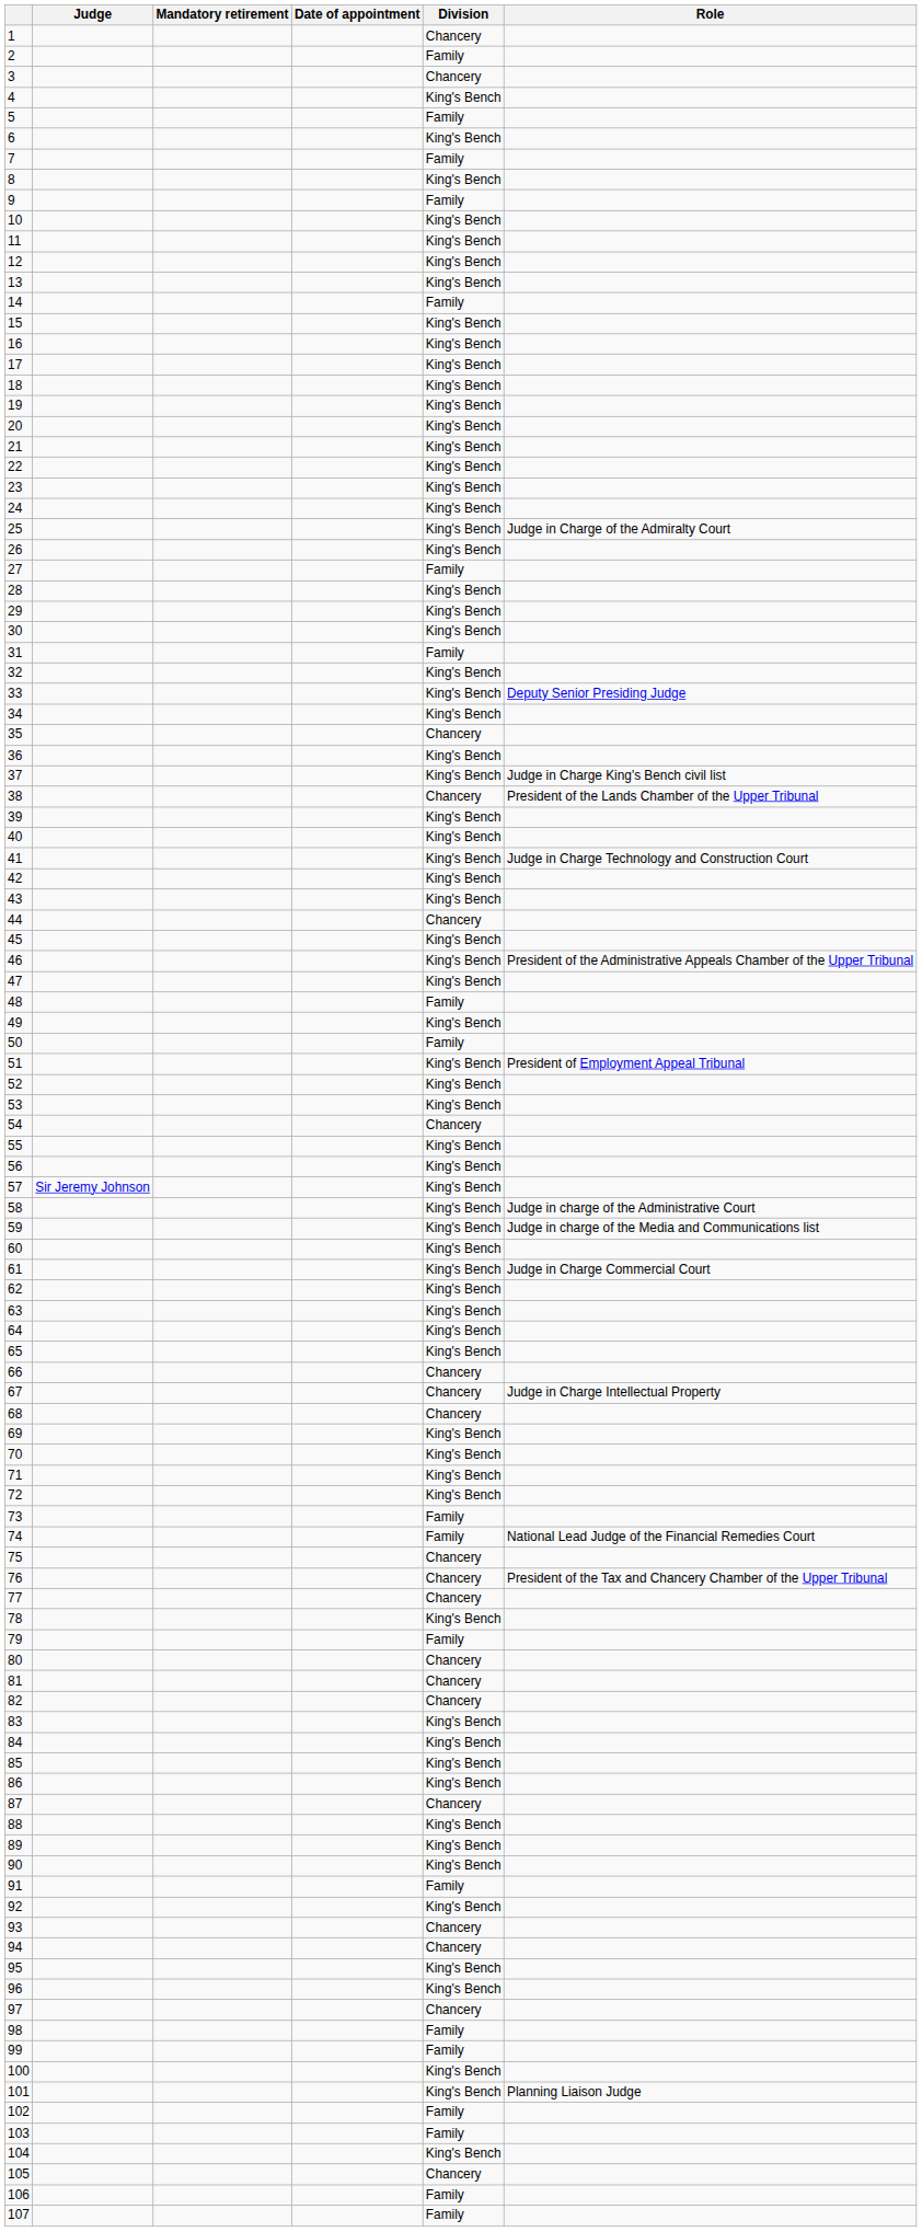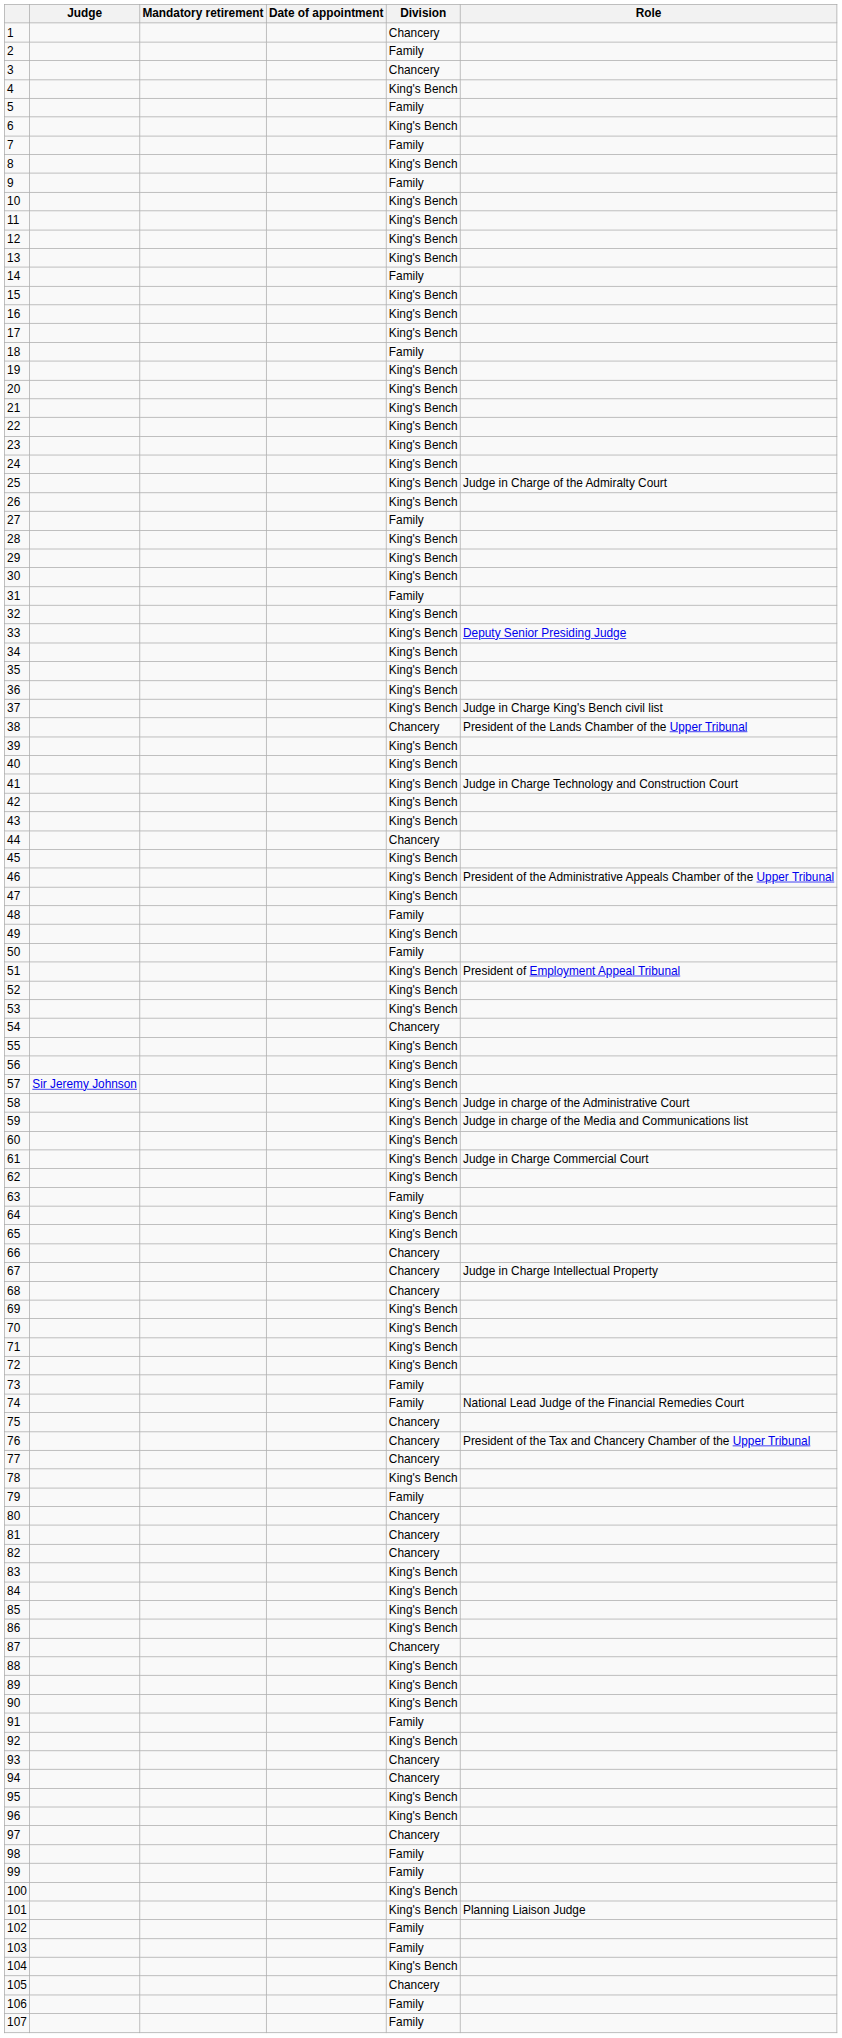 <table class="wikitable sortable">
 <tr>
 <th></th>
 <th>Judge</th>
 <th>Mandatory retirement</th>
 <th>Date of appointment</th>
 <th>Division</th>
 <th>Role</th>
 </tr>
 <tr>
 <td>1</td>
 <td></td>
 <td></td>
 <td></td>
 <td>Chancery</td>
 <td></td>
 </tr>
 <tr>
 <td>2</td>
 <td></td>
 <td></td>
 <td></td>
 <td>Family</td>
 <td></td>
 </tr>
 <tr>
 <td>3</td>
 <td></td>
 <td></td>
 <td></td>
 <td>Chancery</td>
 <td></td>
 </tr>
 <tr>
 <td>4</td>
 <td></td>
 <td></td>
 <td></td>
 <td>King's Bench</td>
 <td></td>
 </tr>
 <tr>
 <td>5</td>
 <td></td>
 <td></td>
 <td></td>
 <td>Family</td>
 <td></td>
 </tr>
 <tr>
 <td>6</td>
 <td></td>
 <td></td>
 <td></td>
 <td>King's Bench</td>
 <td></td>
 </tr>
 <tr>
 <td>7</td>
 <td></td>
 <td></td>
 <td></td>
 <td>Family</td>
 <td></td>
 </tr>
 <tr>
 <td>8</td>
 <td></td>
 <td></td>
 <td></td>
 <td>King's Bench</td>
 <td></td>
 </tr>
 <tr>
 <td>9</td>
 <td></td>
 <td></td>
 <td></td>
 <td>Family</td>
 <td></td>
 </tr>
 <tr>
 <td>10</td>
 <td></td>
 <td></td>
 <td></td>
 <td>King's Bench</td>
 <td></td>
 </tr>
 <tr>
 <td>11</td>
 <td></td>
 <td></td>
 <td></td>
 <td>King's Bench</td>
 <td></td>
 </tr>
 <tr>
 <td>12</td>
 <td></td>
 <td></td>
 <td></td>
 <td>King's Bench</td>
 <td></td>
 </tr>
 <tr>
 <td>13</td>
 <td></td>
 <td></td>
 <td></td>
 <td>King's Bench</td>
 <td></td>
 </tr>
 <tr>
 <td>14</td>
 <td></td>
 <td></td>
 <td></td>
 <td>Family</td>
 <td></td>
 </tr>
 <tr>
 <td>15</td>
 <td></td>
 <td></td>
 <td></td>
 <td>King's Bench</td>
 <td></td>
 </tr>
 <tr>
 <td>16</td>
 <td></td>
 <td></td>
 <td></td>
 <td>King's Bench</td>
 <td></td>
 </tr>
 <tr>
 <td>17</td>
 <td></td>
 <td></td>
 <td></td>
 <td>King's Bench</td>
 <td></td>
 </tr>
 <tr>
 <td>18</td>
 <td></td>
 <td></td>
 <td></td>
-<td>King's Bench</td>
+<td>Family</td>
 <td></td>
 </tr>
 <tr>
 <td>19</td>
 <td></td>
 <td></td>
 <td></td>
 <td>King's Bench</td>
 <td></td>
 </tr>
 <tr>
 <td>20</td>
 <td></td>
 <td></td>
 <td></td>
 <td>King's Bench</td>
 <td></td>
 </tr>
 <tr>
 <td>21</td>
 <td></td>
 <td></td>
 <td></td>
 <td>King's Bench</td>
 <td></td>
 </tr>
 <tr>
 <td>22</td>
 <td></td>
 <td></td>
 <td></td>
 <td>King's Bench</td>
 <td></td>
 </tr>
 <tr>
 <td>23</td>
 <td></td>
 <td></td>
 <td></td>
 <td>King's Bench</td>
 <td></td>
 </tr>
 <tr>
 <td>24</td>
 <td></td>
 <td></td>
 <td></td>
 <td>King's Bench</td>
 <td></td>
 </tr>
 <tr>
 <td>25</td>
 <td></td>
 <td></td>
 <td></td>
 <td>King's Bench</td>
 <td>Judge in Charge of the Admiralty Court</td>
 </tr>
 <tr>
 <td>26</td>
 <td></td>
 <td></td>
 <td></td>
 <td>King's Bench</td>
 <td></td>
 </tr>
 <tr>
 <td>27</td>
 <td></td>
 <td></td>
 <td></td>
 <td>Family</td>
 <td></td>
 </tr>
 <tr>
 <td>28</td>
 <td></td>
 <td></td>
 <td></td>
 <td>King's Bench</td>
 <td></td>
 </tr>
 <tr>
 <td>29</td>
 <td></td>
 <td></td>
 <td></td>
 <td>King's Bench</td>
 <td></td>
 </tr>
 <tr>
 <td>30</td>
 <td></td>
 <td></td>
 <td></td>
 <td>King's Bench</td>
 <td></td>
 </tr>
 <tr>
 <td>31</td>
 <td></td>
 <td></td>
 <td></td>
 <td>Family</td>
 <td></td>
 </tr>
 <tr>
 <td>32</td>
 <td></td>
 <td></td>
 <td></td>
 <td>King's Bench</td>
 <td></td>
 </tr>
 <tr>
 <td>33</td>
 <td></td>
 <td></td>
 <td></td>
 <td>King's Bench</td>
 <td><a href='#'>Deputy Senior Presiding Judge</a></td>
 </tr>
 <tr>
 <td>34</td>
 <td></td>
 <td></td>
 <td></td>
 <td>King's Bench</td>
 <td></td>
 </tr>
 <tr>
 <td>35</td>
 <td></td>
 <td></td>
 <td></td>
-<td>Chancery</td>
+<td>King's Bench</td>
 <td></td>
 </tr>
 <tr>
 <td>36</td>
 <td></td>
 <td></td>
 <td></td>
 <td>King's Bench</td>
 <td></td>
 </tr>
 <tr>
 <td>37</td>
 <td></td>
 <td></td>
 <td></td>
 <td>King's Bench</td>
 <td>Judge in Charge King's Bench civil list</td>
 </tr>
 <tr>
 <td>38</td>
 <td></td>
 <td></td>
 <td></td>
 <td>Chancery</td>
 <td>President of the Lands Chamber of the <a href='#'>Upper Tribunal</a></td>
 </tr>
 <tr>
 <td>39</td>
 <td></td>
 <td></td>
 <td></td>
 <td>King's Bench</td>
 <td></td>
 </tr>
 <tr>
 <td>40</td>
 <td></td>
 <td></td>
 <td></td>
 <td>King's Bench</td>
 <td></td>
 </tr>
 <tr>
 <td>41</td>
 <td></td>
 <td></td>
 <td></td>
 <td>King's Bench</td>
 <td>Judge in Charge Technology and Construction Court</td>
 </tr>
 <tr>
 <td>42</td>
 <td></td>
 <td></td>
 <td></td>
 <td>King's Bench</td>
 <td></td>
 </tr>
 <tr>
 <td>43</td>
 <td></td>
 <td></td>
 <td></td>
 <td>King's Bench</td>
 <td></td>
 </tr>
 <tr>
 <td>44</td>
 <td></td>
 <td></td>
 <td></td>
 <td>Chancery</td>
 <td></td>
 </tr>
 <tr>
 <td>45</td>
 <td></td>
 <td></td>
 <td></td>
 <td>King's Bench</td>
 <td></td>
 </tr>
 <tr>
 <td>46</td>
 <td></td>
 <td></td>
 <td></td>
 <td>King's Bench</td>
 <td>President of the Administrative Appeals Chamber of the <a href='#'>Upper Tribunal</a></td>
 </tr>
 <tr>
 <td>47</td>
 <td></td>
 <td></td>
 <td></td>
 <td>King's Bench</td>
 <td></td>
 </tr>
 <tr>
 <td>48</td>
 <td></td>
 <td></td>
 <td></td>
 <td>Family</td>
 <td></td>
 </tr>
 <tr>
 <td>49</td>
 <td></td>
 <td></td>
 <td></td>
 <td>King's Bench</td>
 <td></td>
 </tr>
 <tr>
 <td>50</td>
 <td></td>
 <td></td>
 <td></td>
 <td>Family</td>
 <td></td>
 </tr>
 <tr>
 <td>51</td>
 <td></td>
 <td></td>
 <td></td>
 <td>King's Bench</td>
 <td>President of <a href='#'>Employment Appeal Tribunal</a></td>
 </tr>
 <tr>
 <td>52</td>
 <td></td>
 <td></td>
 <td></td>
 <td>King's Bench</td>
 <td></td>
 </tr>
 <tr>
 <td>53</td>
 <td></td>
 <td></td>
 <td></td>
 <td>King's Bench</td>
 <td></td>
 </tr>
 <tr>
 <td>54</td>
 <td></td>
 <td></td>
 <td></td>
 <td>Chancery</td>
 <td></td>
 </tr>
 <tr>
 <td>55</td>
 <td></td>
 <td></td>
 <td></td>
 <td>King's Bench</td>
 <td></td>
 </tr>
 <tr>
 <td>56</td>
 <td></td>
 <td></td>
 <td></td>
 <td>King's Bench</td>
 <td></td>
 </tr>
 <tr>
 <td>57</td>
 <td><a href='#'>Sir Jeremy Johnson</a></td>
 <td></td>
 <td></td>
 <td>King's Bench</td>
 <td></td>
 </tr>
 <tr>
 <td>58</td>
 <td></td>
 <td></td>
 <td></td>
 <td>King's Bench</td>
 <td>Judge in charge of the Administrative Court</td>
 </tr>
 <tr>
 <td>59</td>
 <td></td>
 <td></td>
 <td></td>
 <td>King's Bench</td>
 <td>Judge in charge of the Media and Communications list</td>
 </tr>
 <tr>
 <td>60</td>
 <td></td>
 <td></td>
 <td></td>
 <td>King's Bench</td>
 <td></td>
 </tr>
 <tr>
 <td>61</td>
 <td></td>
 <td></td>
 <td></td>
 <td>King's Bench</td>
 <td>Judge in Charge Commercial Court</td>
 </tr>
 <tr>
 <td>62</td>
 <td></td>
 <td></td>
 <td></td>
 <td>King's Bench</td>
 <td></td>
 </tr>
 <tr>
 <td>63</td>
 <td></td>
 <td></td>
 <td></td>
-<td>King's Bench</td>
+<td>Family</td>
 <td></td>
 </tr>
 <tr>
 <td>64</td>
 <td></td>
 <td></td>
 <td></td>
 <td>King's Bench</td>
 <td></td>
 </tr>
 <tr>
 <td>65</td>
 <td></td>
 <td></td>
 <td></td>
 <td>King's Bench</td>
 <td></td>
 </tr>
 <tr>
 <td>66</td>
 <td></td>
 <td></td>
 <td></td>
 <td>Chancery</td>
 <td></td>
 </tr>
 <tr>
 <td>67</td>
 <td></td>
 <td></td>
 <td></td>
 <td>Chancery</td>
 <td>Judge in Charge Intellectual Property</td>
 </tr>
 <tr>
 <td>68</td>
 <td></td>
 <td></td>
 <td></td>
 <td>Chancery</td>
 <td></td>
 </tr>
 <tr>
 <td>69</td>
 <td></td>
 <td></td>
 <td></td>
 <td>King's Bench</td>
 <td></td>
 </tr>
 <tr>
 <td>70</td>
 <td></td>
 <td></td>
 <td></td>
 <td>King's Bench</td>
 <td></td>
 </tr>
 <tr>
 <td>71</td>
 <td></td>
 <td></td>
 <td></td>
 <td>King's Bench</td>
 <td></td>
 </tr>
 <tr>
 <td>72</td>
 <td></td>
 <td></td>
 <td></td>
 <td>King's Bench</td>
 <td></td>
 </tr>
 <tr>
 <td>73</td>
 <td></td>
 <td></td>
 <td></td>
 <td>Family</td>
 <td></td>
 </tr>
 <tr>
 <td>74</td>
 <td></td>
 <td></td>
 <td></td>
 <td>Family</td>
 <td>National Lead Judge of the Financial Remedies Court</td>
 </tr>
 <tr>
 <td>75</td>
 <td></td>
 <td></td>
 <td></td>
 <td>Chancery</td>
 <td></td>
 </tr>
 <tr>
 <td>76</td>
 <td></td>
 <td></td>
 <td></td>
 <td>Chancery</td>
 <td>President of the Tax and Chancery Chamber of the <a href='#'>Upper Tribunal</a></td>
 </tr>
 <tr>
 <td>77</td>
 <td></td>
 <td></td>
 <td></td>
 <td>Chancery</td>
 <td></td>
 </tr>
 <tr>
 <td>78</td>
 <td></td>
 <td></td>
 <td></td>
 <td>King's Bench</td>
 <td></td>
 </tr>
 <tr>
 <td>79</td>
 <td></td>
 <td></td>
 <td></td>
 <td>Family</td>
 <td></td>
 </tr>
 <tr>
 <td>80</td>
 <td></td>
 <td></td>
 <td></td>
 <td>Chancery</td>
 <td></td>
 </tr>
 <tr>
 <td>81</td>
 <td></td>
 <td></td>
 <td></td>
 <td>Chancery</td>
 <td></td>
 </tr>
 <tr>
 <td>82</td>
 <td></td>
 <td></td>
 <td></td>
 <td>Chancery</td>
 <td></td>
 </tr>
 <tr>
 <td>83</td>
 <td></td>
 <td></td>
 <td></td>
 <td>King's Bench</td>
 <td></td>
 </tr>
 <tr>
 <td>84</td>
 <td></td>
 <td></td>
 <td></td>
 <td>King's Bench</td>
 <td></td>
 </tr>
 <tr>
 <td>85</td>
 <td></td>
 <td></td>
 <td></td>
 <td>King's Bench</td>
 <td></td>
 </tr>
 <tr>
 <td>86</td>
 <td></td>
 <td></td>
 <td></td>
 <td>King's Bench</td>
 <td></td>
 </tr>
 <tr>
 <td>87</td>
 <td></td>
 <td></td>
 <td></td>
 <td>Chancery</td>
 <td></td>
 </tr>
 <tr>
 <td>88</td>
 <td></td>
 <td></td>
 <td></td>
 <td>King's Bench</td>
 <td></td>
 </tr>
 <tr>
 <td>89</td>
 <td></td>
 <td></td>
 <td></td>
 <td>King's Bench</td>
 <td></td>
 </tr>
 <tr>
 <td>90</td>
 <td></td>
 <td></td>
 <td></td>
 <td>King's Bench</td>
 <td></td>
 </tr>
 <tr>
 <td>91</td>
 <td></td>
 <td></td>
 <td></td>
 <td>Family</td>
 <td></td>
 </tr>
 <tr>
 <td>92</td>
 <td></td>
 <td></td>
 <td></td>
 <td>King's Bench</td>
 <td></td>
 </tr>
 <tr>
 <td>93</td>
 <td></td>
 <td></td>
 <td></td>
 <td>Chancery</td>
 <td></td>
 </tr>
 <tr>
 <td>94</td>
 <td></td>
 <td></td>
 <td></td>
 <td>Chancery</td>
 <td></td>
 </tr>
 <tr>
 <td>95</td>
 <td></td>
 <td></td>
 <td></td>
 <td>King's Bench</td>
 <td></td>
 </tr>
 <tr>
 <td>96</td>
 <td></td>
 <td></td>
 <td></td>
 <td>King's Bench</td>
 <td></td>
 </tr>
 <tr>
 <td>97</td>
 <td></td>
 <td></td>
 <td></td>
 <td>Chancery</td>
 <td></td>
 </tr>
 <tr>
 <td>98</td>
 <td></td>
 <td></td>
 <td></td>
 <td>Family</td>
 <td></td>
 </tr>
 <tr>
 <td>99</td>
 <td></td>
 <td></td>
 <td></td>
 <td>Family</td>
 <td></td>
 </tr>
 <tr>
 <td>100</td>
 <td></td>
 <td></td>
 <td></td>
 <td>King's Bench</td>
 <td></td>
 </tr>
 <tr>
 <td>101</td>
 <td></td>
 <td></td>
 <td></td>
 <td>King's Bench</td>
 <td>Planning Liaison Judge</td>
 </tr>
 <tr>
 <td>102</td>
 <td></td>
 <td></td>
 <td></td>
 <td>Family</td>
 <td></td>
 </tr>
 <tr>
 <td>103</td>
 <td></td>
 <td></td>
 <td></td>
 <td>Family</td>
 <td></td>
 </tr>
 <tr>
 <td>104</td>
 <td></td>
 <td></td>
 <td></td>
 <td>King's Bench</td>
 <td></td>
 </tr>
 <tr>
 <td>105</td>
 <td></td>
 <td></td>
 <td></td>
 <td>Chancery</td>
 <td></td>
 </tr>
 <tr>
 <td>106</td>
 <td></td>
 <td></td>
 <td></td>
 <td>Family</td>
 <td></td>
 </tr>
 <tr>
 <td>107</td>
 <td></td>
 <td></td>
 <td></td>
 <td>Family</td>
 <td></td>
 </tr>
 </table>
